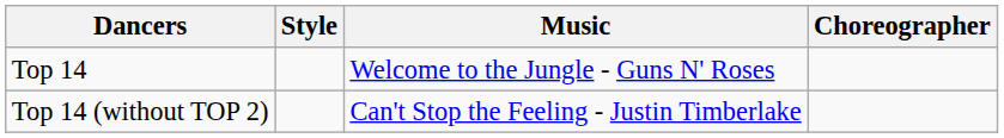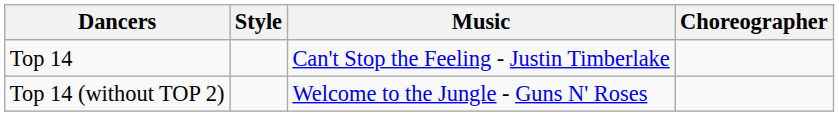 <table class="wikitable">
 <tr>
 <th>Dancers</th>
 <th>Style</th>
 <th>Music</th>
 <th>Choreographer</th>
 </tr>
 <tr>
 <td>Top 14</td>
 <td></td>
-<td><a href='#'>Welcome to the Jungle</a> - <a href='#'>Guns N' Roses</a></td>
+<td><a href='#'>Can't Stop the Feeling</a> - <a href='#'>Justin Timberlake</a></td>
 <td></td>
 </tr>
 <tr>
 <td>Top 14 (without TOP 2)</td>
 <td></td>
-<td><a href='#'>Can't Stop the Feeling</a> - <a href='#'>Justin Timberlake</a></td>
+<td><a href='#'>Welcome to the Jungle</a> - <a href='#'>Guns N' Roses</a></td>
 <td></td>
 </tr>
 </table>
